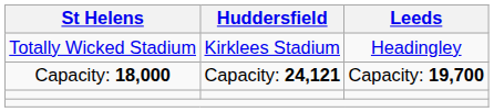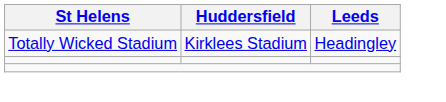 <table class="wikitable" style="text-align:center">
 <tr>
 <th><a href='#'>St Helens</a></th>
 <th><a href='#'>Huddersfield</a></th>
 <th><a href='#'>Leeds</a></th>
 </tr>
 <tr>
 <td><a href='#'>Totally Wicked Stadium</a></td>
 <td><a href='#'>Kirklees Stadium</a></td>
 <td><a href='#'>Headingley</a></td>
 </tr>
 <tr>
-<td>Capacity: <strong>18,000</strong></td>
-<td>Capacity: <strong>24,121</strong></td>
-<td>Capacity: <strong>19,700</strong></td>
-</tr>
-<tr>
 <td></td>
 <td></td>
 <td></td>
 </tr>
 <tr>
 <td colspan=3></td>
 </tr>
 </table>
